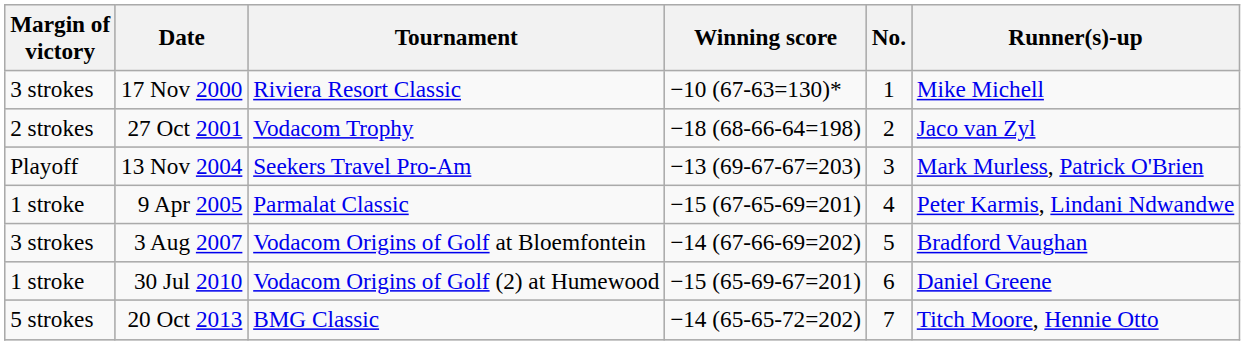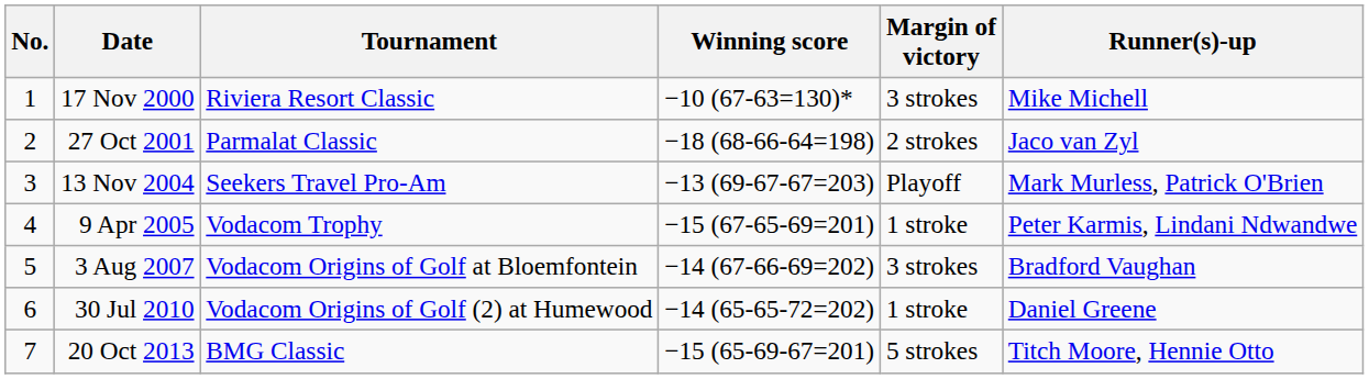 <table class="wikitable" style="font-size:95%;">
 <tr>
-<th>Margin of<br>victory</th>
+<th>No.</th>
 <th>Date</th>
 <th>Tournament</th>
 <th>Winning score</th>
-<th>No.</th>
+<th>Margin of<br>victory</th>
 <th>Runner(s)-up</th>
 </tr>
 <tr>
-<td>3 strokes</td>
+<td align=center>1</td>
 <td align=right>17 Nov <a href='#'>2000</a></td>
 <td><a href='#'>Riviera Resort Classic</a></td>
 <td>−10 (67-63=130)*</td>
-<td align=center>1</td>
+<td>3 strokes</td>
 <td> <a href='#'>Mike Michell</a></td>
 </tr>
 <tr>
+<td align=center>2</td>
+<td align=right>27 Oct <a href='#'>2001</a></td>
+<td><a href='#'>Parmalat Classic</a></td>
+<td>−18 (68-66-64=198)</td>
 <td>2 strokes</td>
-<td align=right>27 Oct <a href='#'>2001</a></td>
-<td><a href='#'>Vodacom Trophy</a></td>
-<td>−18 (68-66-64=198)</td>
-<td align=center>2</td>
 <td> <a href='#'>Jaco van Zyl</a></td>
 </tr>
 <tr>
-<td>Playoff</td>
+<td align=center>3</td>
 <td align=right>13 Nov <a href='#'>2004</a></td>
 <td><a href='#'>Seekers Travel Pro-Am</a></td>
 <td>−13 (69-67-67=203)</td>
-<td align=center>3</td>
+<td>Playoff</td>
 <td> <a href='#'>Mark Murless</a>,  <a href='#'>Patrick O'Brien</a></td>
 </tr>
 <tr>
+<td align=center>4</td>
+<td align=right>9 Apr <a href='#'>2005</a></td>
+<td><a href='#'>Vodacom Trophy</a></td>
+<td>−15 (67-65-69=201)</td>
 <td>1 stroke</td>
-<td align=right>9 Apr <a href='#'>2005</a></td>
-<td><a href='#'>Parmalat Classic</a></td>
-<td>−15 (67-65-69=201)</td>
-<td align=center>4</td>
 <td> <a href='#'>Peter Karmis</a>,  <a href='#'>Lindani Ndwandwe</a></td>
 </tr>
 <tr>
-<td>3 strokes</td>
+<td align=center>5</td>
 <td align=right>3 Aug <a href='#'>2007</a></td>
 <td><a href='#'>Vodacom Origins of Golf</a> at Bloemfontein</td>
 <td>−14 (67-66-69=202)</td>
-<td align=center>5</td>
+<td>3 strokes</td>
 <td> <a href='#'>Bradford Vaughan</a></td>
 </tr>
 <tr>
-<td>1 stroke</td>
+<td align=center>6</td>
 <td align=right>30 Jul <a href='#'>2010</a></td>
 <td><a href='#'>Vodacom Origins of Golf</a> (2) at Humewood</td>
-<td>−15 (65-69-67=201)</td>
-<td align=center>6</td>
+<td>−14 (65-65-72=202)</td>
+<td>1 stroke</td>
 <td> <a href='#'>Daniel Greene</a></td>
 </tr>
 <tr>
-<td>5 strokes</td>
+<td align=center>7</td>
 <td align=right>20 Oct <a href='#'>2013</a></td>
 <td><a href='#'>BMG Classic</a></td>
-<td>−14 (65-65-72=202)</td>
-<td align=center>7</td>
+<td>−15 (65-69-67=201)</td>
+<td>5 strokes</td>
 <td> <a href='#'>Titch Moore</a>,  <a href='#'>Hennie Otto</a></td>
 </tr>
 </table>
